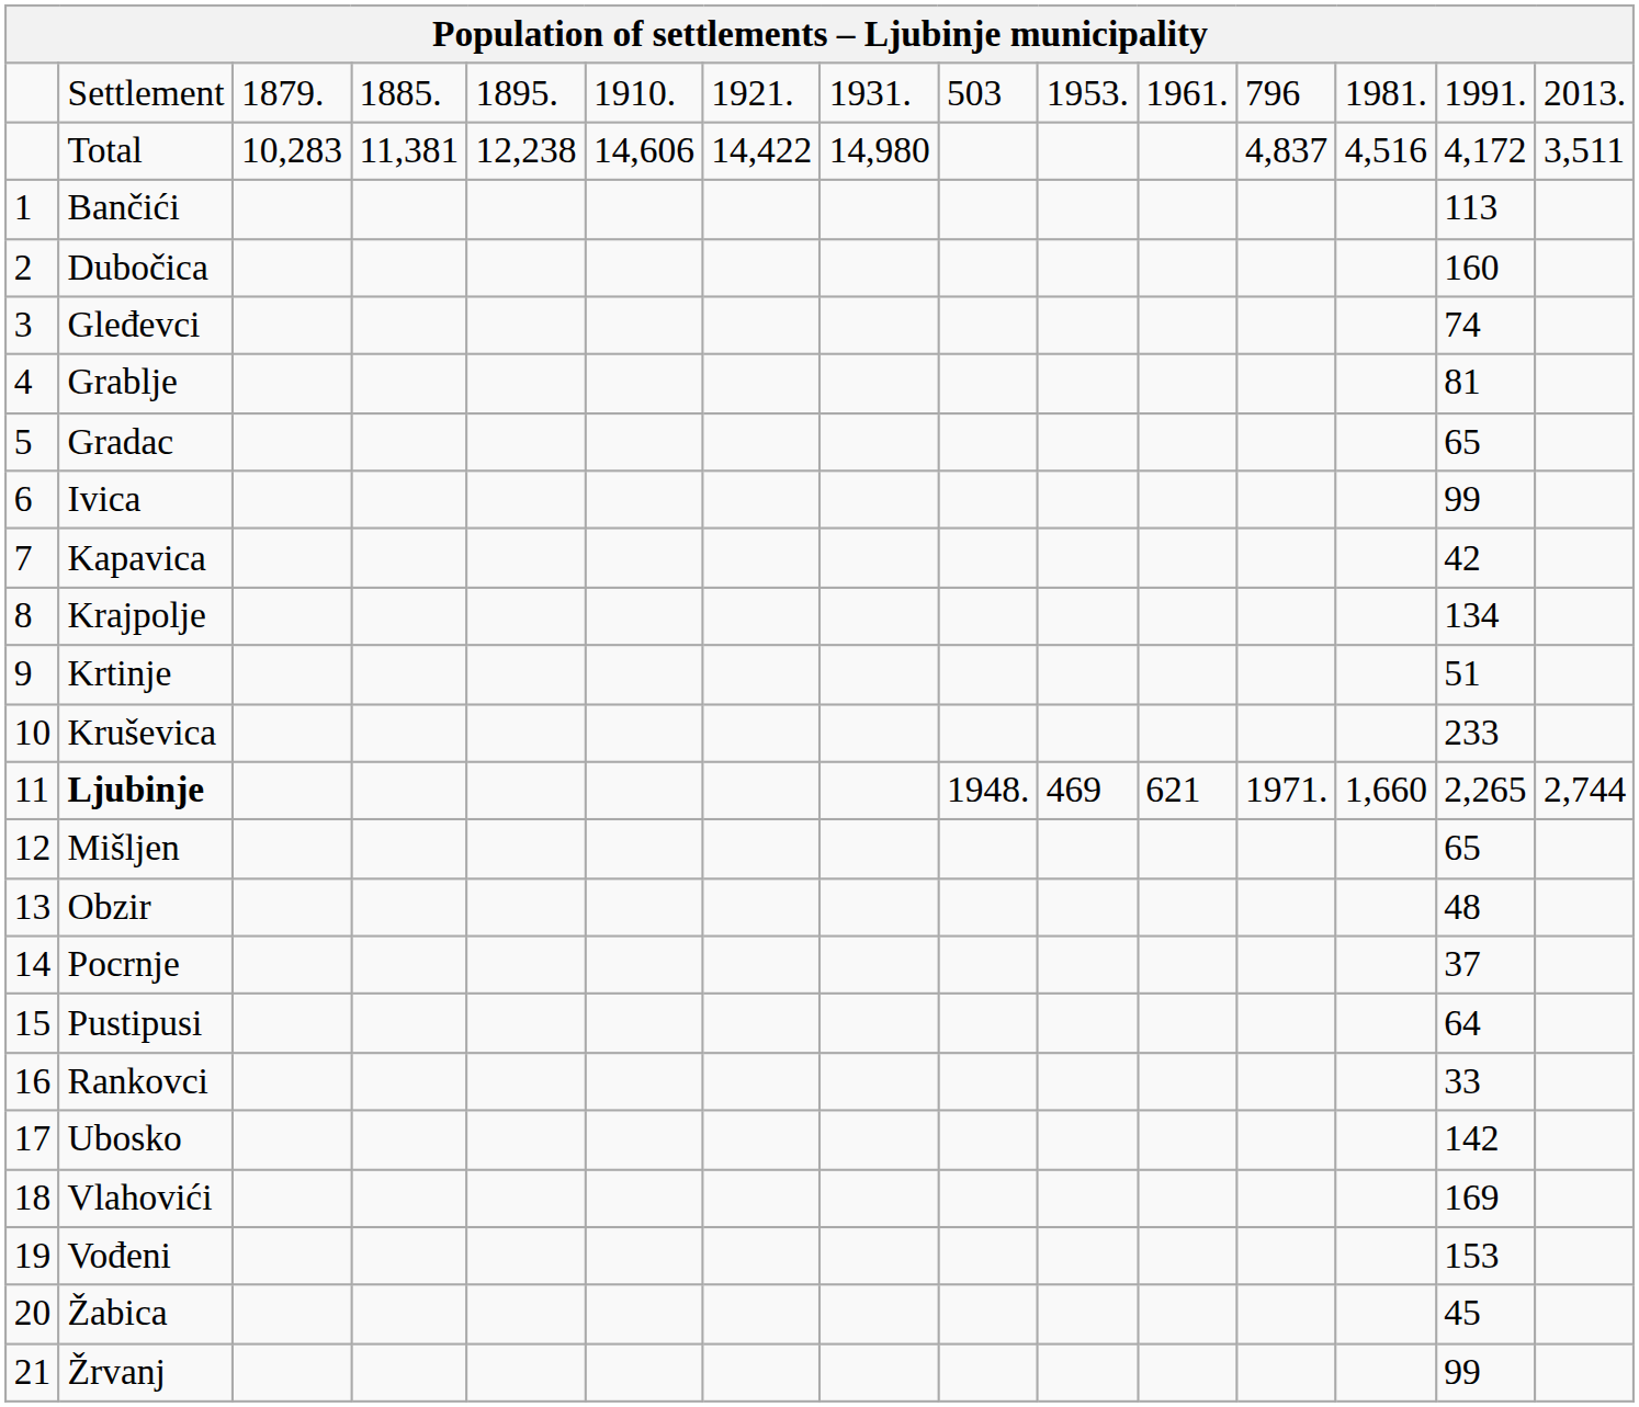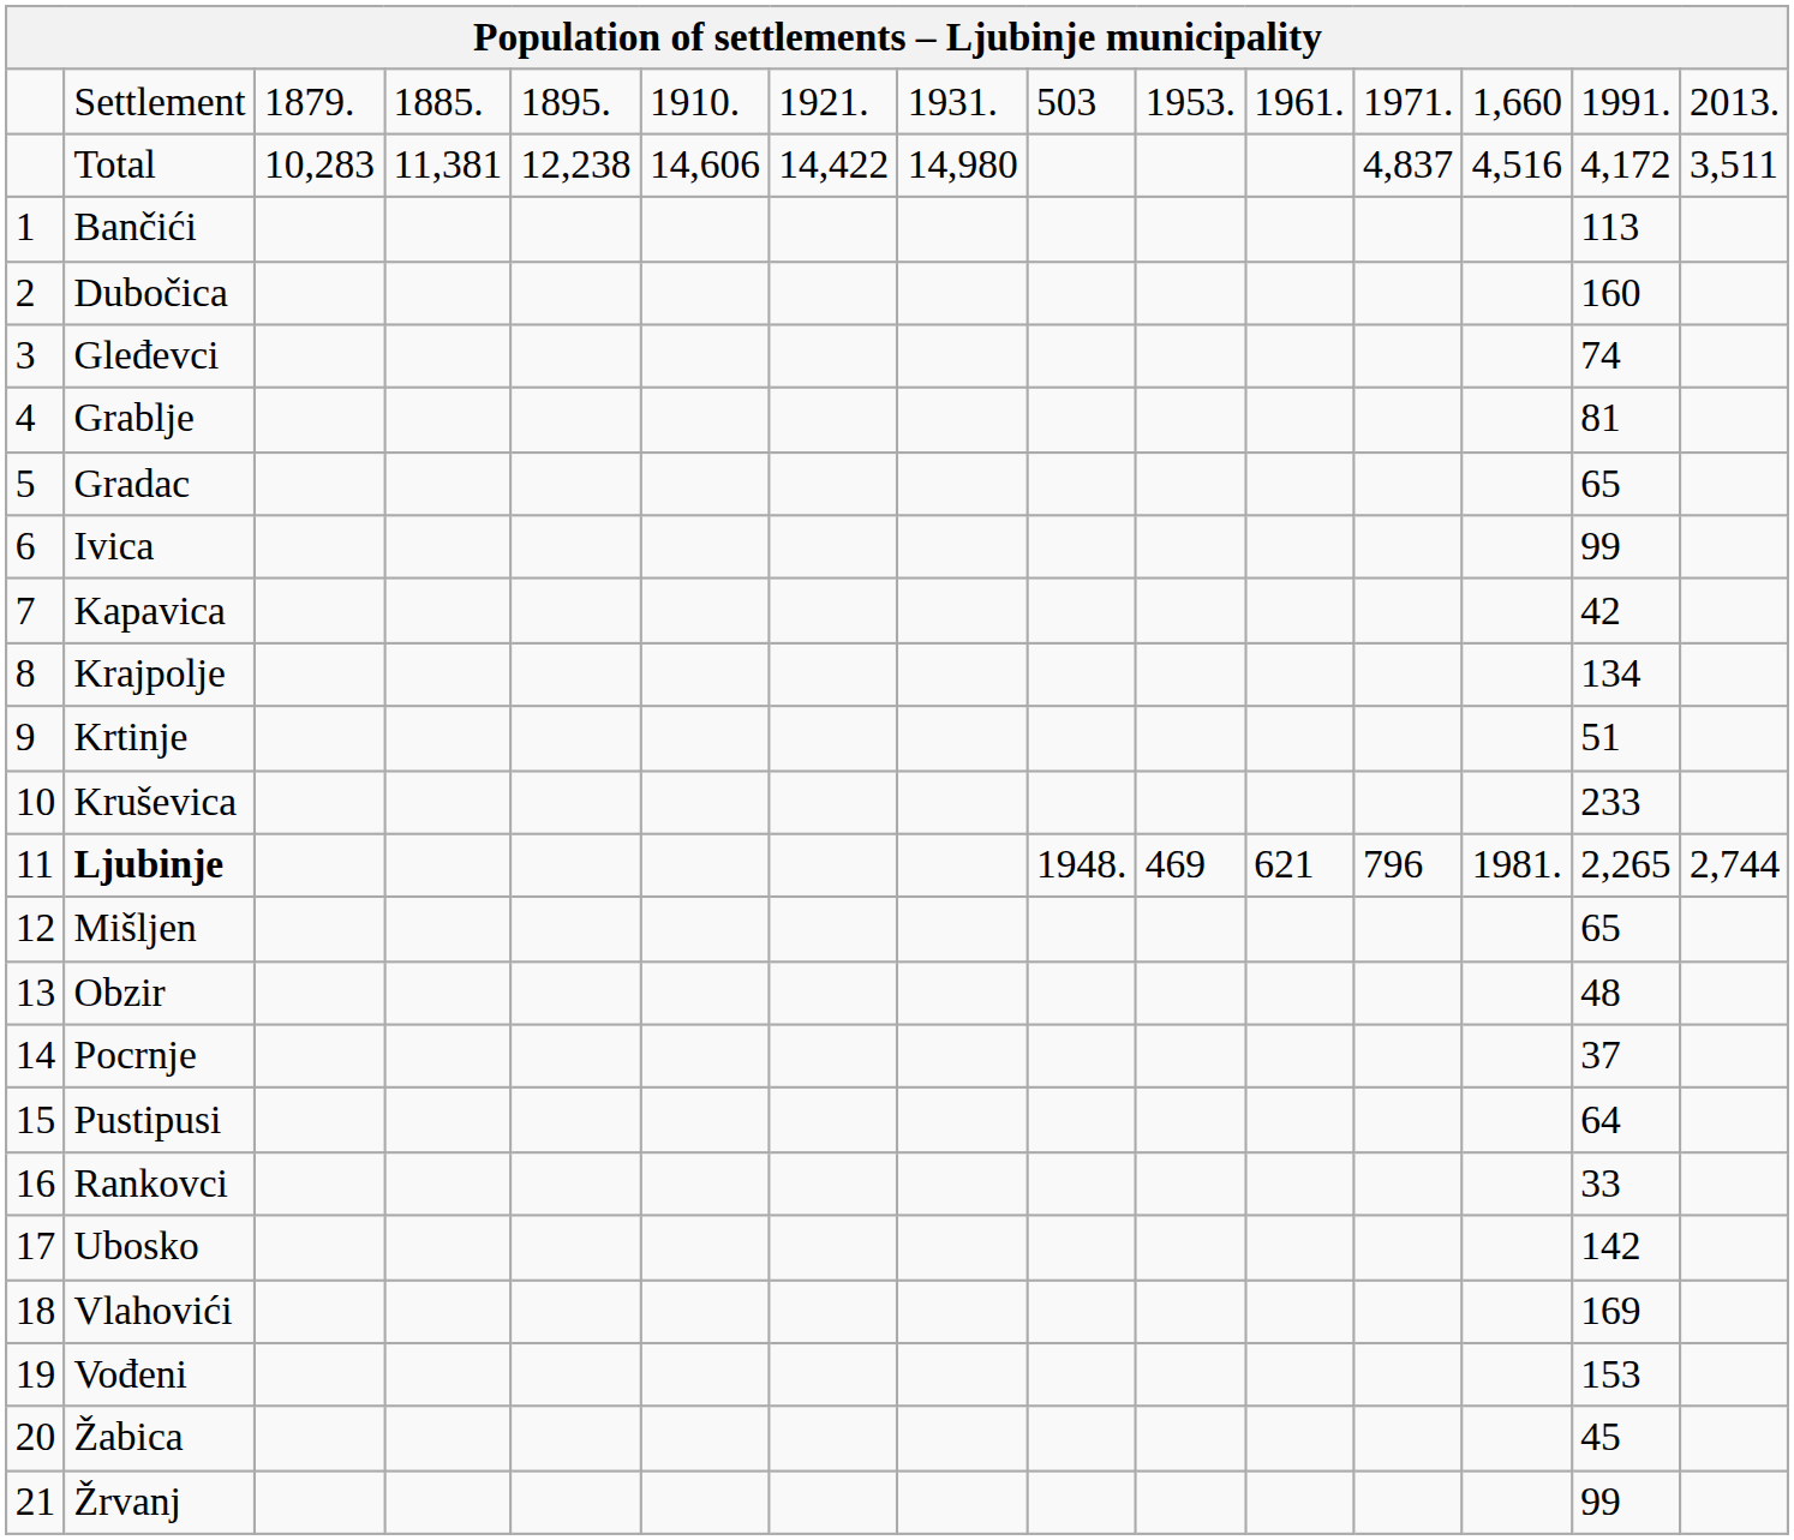 <table class="wikitable">
 <tr>
 <th colspan="15">Population of settlements – Ljubinje municipality</th>
 </tr>
 <tr>
 <td></td>
 <td>Settlement</td>
 <td>1879.</td>
 <td>1885.</td>
 <td>1895.</td>
 <td>1910.</td>
 <td>1921.</td>
 <td>1931.</td>
 <td>503</td>
 <td>1953.</td>
 <td>1961.</td>
-<td>796</td>
-<td>1981.</td>
+<td>1971.</td>
+<td>1,660</td>
 <td>1991.</td>
 <td>2013.</td>
 </tr>
 <tr>
 <td></td>
 <td>Total</td>
 <td>10,283</td>
 <td>11,381</td>
 <td>12,238</td>
 <td>14,606</td>
 <td>14,422</td>
 <td>14,980</td>
 <td></td>
 <td></td>
 <td></td>
 <td>4,837</td>
 <td>4,516</td>
 <td>4,172</td>
 <td>3,511</td>
 </tr>
 <tr>
 <td>1</td>
 <td>Bančići</td>
 <td></td>
 <td></td>
 <td></td>
 <td></td>
 <td></td>
 <td></td>
 <td></td>
 <td></td>
 <td></td>
 <td></td>
 <td></td>
 <td>113</td>
 <td></td>
 </tr>
 <tr>
 <td>2</td>
 <td>Dubočica</td>
 <td></td>
 <td></td>
 <td></td>
 <td></td>
 <td></td>
 <td></td>
 <td></td>
 <td></td>
 <td></td>
 <td></td>
 <td></td>
 <td>160</td>
 <td></td>
 </tr>
 <tr>
 <td>3</td>
 <td>Gleđevci</td>
 <td></td>
 <td></td>
 <td></td>
 <td></td>
 <td></td>
 <td></td>
 <td></td>
 <td></td>
 <td></td>
 <td></td>
 <td></td>
 <td>74</td>
 <td></td>
 </tr>
 <tr>
 <td>4</td>
 <td>Grablje</td>
 <td></td>
 <td></td>
 <td></td>
 <td></td>
 <td></td>
 <td></td>
 <td></td>
 <td></td>
 <td></td>
 <td></td>
 <td></td>
 <td>81</td>
 <td></td>
 </tr>
 <tr>
 <td>5</td>
 <td>Gradac</td>
 <td></td>
 <td></td>
 <td></td>
 <td></td>
 <td></td>
 <td></td>
 <td></td>
 <td></td>
 <td></td>
 <td></td>
 <td></td>
 <td>65</td>
 <td></td>
 </tr>
 <tr>
 <td>6</td>
 <td>Ivica</td>
 <td></td>
 <td></td>
 <td></td>
 <td></td>
 <td></td>
 <td></td>
 <td></td>
 <td></td>
 <td></td>
 <td></td>
 <td></td>
 <td>99</td>
 <td></td>
 </tr>
 <tr>
 <td>7</td>
 <td>Kapavica</td>
 <td></td>
 <td></td>
 <td></td>
 <td></td>
 <td></td>
 <td></td>
 <td></td>
 <td></td>
 <td></td>
 <td></td>
 <td></td>
 <td>42</td>
 <td></td>
 </tr>
 <tr>
 <td>8</td>
 <td>Krajpolje</td>
 <td></td>
 <td></td>
 <td></td>
 <td></td>
 <td></td>
 <td></td>
 <td></td>
 <td></td>
 <td></td>
 <td></td>
 <td></td>
 <td>134</td>
 <td></td>
 </tr>
 <tr>
 <td>9</td>
 <td>Krtinje</td>
 <td></td>
 <td></td>
 <td></td>
 <td></td>
 <td></td>
 <td></td>
 <td></td>
 <td></td>
 <td></td>
 <td></td>
 <td></td>
 <td>51</td>
 <td></td>
 </tr>
 <tr>
 <td>10</td>
 <td>Kruševica</td>
 <td></td>
 <td></td>
 <td></td>
 <td></td>
 <td></td>
 <td></td>
 <td></td>
 <td></td>
 <td></td>
 <td></td>
 <td></td>
 <td>233</td>
 <td></td>
 </tr>
 <tr>
 <td>11</td>
 <td><strong>Ljubinje</strong></td>
 <td></td>
 <td></td>
 <td></td>
 <td></td>
 <td></td>
 <td></td>
 <td>1948.</td>
 <td>469</td>
 <td>621</td>
-<td>1971.</td>
-<td>1,660</td>
+<td>796</td>
+<td>1981.</td>
 <td>2,265</td>
 <td>2,744</td>
 </tr>
 <tr>
 <td>12</td>
 <td>Mišljen</td>
 <td></td>
 <td></td>
 <td></td>
 <td></td>
 <td></td>
 <td></td>
 <td></td>
 <td></td>
 <td></td>
 <td></td>
 <td></td>
 <td>65</td>
 <td></td>
 </tr>
 <tr>
 <td>13</td>
 <td>Obzir</td>
 <td></td>
 <td></td>
 <td></td>
 <td></td>
 <td></td>
 <td></td>
 <td></td>
 <td></td>
 <td></td>
 <td></td>
 <td></td>
 <td>48</td>
 <td></td>
 </tr>
 <tr>
 <td>14</td>
 <td>Pocrnje</td>
 <td></td>
 <td></td>
 <td></td>
 <td></td>
 <td></td>
 <td></td>
 <td></td>
 <td></td>
 <td></td>
 <td></td>
 <td></td>
 <td>37</td>
 <td></td>
 </tr>
 <tr>
 <td>15</td>
 <td>Pustipusi</td>
 <td></td>
 <td></td>
 <td></td>
 <td></td>
 <td></td>
 <td></td>
 <td></td>
 <td></td>
 <td></td>
 <td></td>
 <td></td>
 <td>64</td>
 <td></td>
 </tr>
 <tr>
 <td>16</td>
 <td>Rankovci</td>
 <td></td>
 <td></td>
 <td></td>
 <td></td>
 <td></td>
 <td></td>
 <td></td>
 <td></td>
 <td></td>
 <td></td>
 <td></td>
 <td>33</td>
 <td></td>
 </tr>
 <tr>
 <td>17</td>
 <td>Ubosko</td>
 <td></td>
 <td></td>
 <td></td>
 <td></td>
 <td></td>
 <td></td>
 <td></td>
 <td></td>
 <td></td>
 <td></td>
 <td></td>
 <td>142</td>
 <td></td>
 </tr>
 <tr>
 <td>18</td>
 <td>Vlahovići</td>
 <td></td>
 <td></td>
 <td></td>
 <td></td>
 <td></td>
 <td></td>
 <td></td>
 <td></td>
 <td></td>
 <td></td>
 <td></td>
 <td>169</td>
 <td></td>
 </tr>
 <tr>
 <td>19</td>
 <td>Vođeni</td>
 <td></td>
 <td></td>
 <td></td>
 <td></td>
 <td></td>
 <td></td>
 <td></td>
 <td></td>
 <td></td>
 <td></td>
 <td></td>
 <td>153</td>
 <td></td>
 </tr>
 <tr>
 <td>20</td>
 <td>Žabica</td>
 <td></td>
 <td></td>
 <td></td>
 <td></td>
 <td></td>
 <td></td>
 <td></td>
 <td></td>
 <td></td>
 <td></td>
 <td></td>
 <td>45</td>
 <td></td>
 </tr>
 <tr>
 <td>21</td>
 <td>Žrvanj</td>
 <td></td>
 <td></td>
 <td></td>
 <td></td>
 <td></td>
 <td></td>
 <td></td>
 <td></td>
 <td></td>
 <td></td>
 <td></td>
 <td>99</td>
 <td></td>
 </tr>
 </table>
